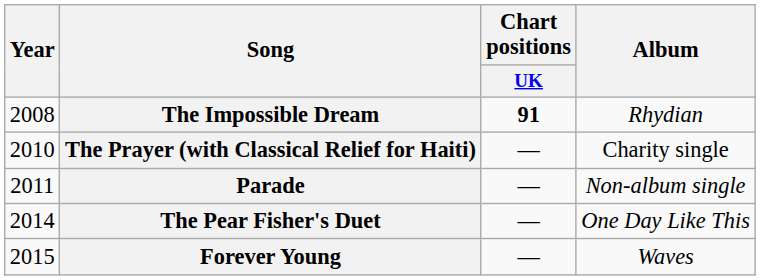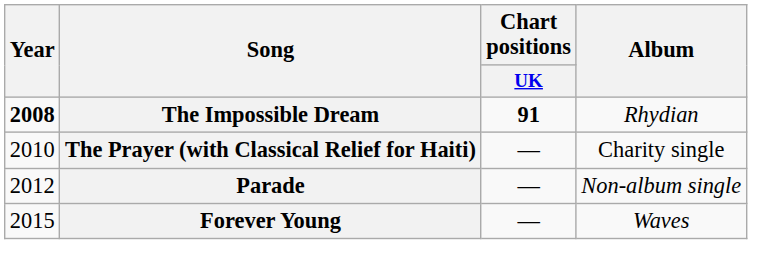 <table class="wikitable plainrowheaders" style="text-align:center;">
 <tr>
 <th scope="col" rowspan="2">Year</th>
 <th scope="col" rowspan="2">Song</th>
 <th scope="col">Chart positions</th>
 <th scope="col" rowspan="2">Album</th>
 </tr>
 <tr>
 <th scope="col" style="width:3em;font-size:85%;"><a href='#'>UK</a><br></th>
 </tr>
 <tr>
-<td>2008</td>
+<td><strong>2008</strong></td>
 <th scope="row">The Impossible Dream</th>
 <td><strong>91</strong></td>
 <td><em>Rhydian</em></td>
 </tr>
 <tr>
 <td>2010</td>
 <th scope="row">The Prayer (with Classical Relief for Haiti)</th>
 <td>—</td>
 <td>Charity single</td>
 </tr>
 <tr>
-<td>2011</td>
+<td>2012</td>
 <th scope="row">Parade</th>
 <td>—</td>
 <td><em>Non-album single</em></td>
-</tr>
-<tr>
-<td>2014</td>
-<th scope="row">The Pear Fisher's Duet</th>
-<td>—</td>
-<td><em>One Day Like This</em></td>
 </tr>
 <tr>
 <td>2015</td>
 <th scope="row">Forever Young</th>
 <td>—</td>
 <td><em>Waves</em></td>
 </tr>
 </table>
